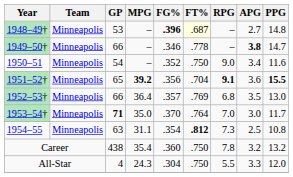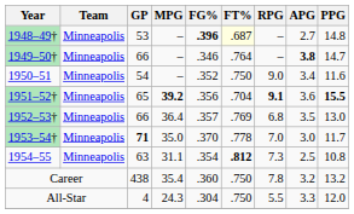 <table class="wikitable sortable" style="font-size:95%; text-align:right;">
 <tr>
 <th>Year</th>
 <th>Team</th>
 <th>GP</th>
 <th>MPG</th>
 <th>FG%</th>
 <th>FT%</th>
 <th>RPG</th>
 <th>APG</th>
 <th>PPG</th>
 </tr>
 <tr>
 <td style="text-align:left;background:#afe6ba;"><a href='#'>1948–49</a>†</td>
 <td style="text-align:left;"><a href='#'>Minneapolis</a></td>
 <td>53</td>
 <td>–</td>
 <td><strong>.396</strong></td>
 <td style="background: lightyellow;">.687</td>
 <td>–</td>
 <td>2.7</td>
 <td>14.8</td>
 </tr>
 <tr>
 <td style="text-align:left;background:#afe6ba;"><a href='#'>1949–50</a>†</td>
 <td style="text-align:left;"><a href='#'>Minneapolis</a></td>
 <td>66</td>
 <td>–</td>
 <td>.346</td>
-<td>.778</td>
+<td>.764</td>
 <td>–</td>
 <td><strong>3.8</strong></td>
 <td>14.7</td>
 </tr>
 <tr>
 <td style="text-align:left;"><a href='#'>1950–51</a></td>
 <td style="text-align:left;"><a href='#'>Minneapolis</a></td>
 <td>54</td>
 <td>–</td>
 <td>.352</td>
 <td>.750</td>
 <td>9.0</td>
 <td>3.4</td>
 <td>11.6</td>
 </tr>
 <tr>
 <td style="text-align:left;background:#afe6ba;"><a href='#'>1951–52</a>†</td>
 <td style="text-align:left;"><a href='#'>Minneapolis</a></td>
 <td>65</td>
 <td><strong>39.2</strong></td>
 <td>.356</td>
 <td>.704</td>
 <td><strong>9.1</strong></td>
 <td>3.6</td>
 <td><strong>15.5</strong></td>
 </tr>
 <tr>
 <td style="text-align:left;background:#afe6ba;"><a href='#'>1952–53</a>†</td>
 <td style="text-align:left;"><a href='#'>Minneapolis</a></td>
 <td>66</td>
 <td>36.4</td>
 <td>.357</td>
 <td>.769</td>
 <td>6.8</td>
 <td>3.5</td>
 <td>13.0</td>
 </tr>
 <tr>
 <td style="text-align:left;background:#afe6ba;"><a href='#'>1953–54</a>†</td>
 <td style="text-align:left;"><a href='#'>Minneapolis</a></td>
 <td><strong>71</strong></td>
 <td>35.0</td>
 <td>.370</td>
-<td>.764</td>
+<td>.778</td>
 <td>7.0</td>
 <td>3.0</td>
 <td>11.7</td>
 </tr>
 <tr>
 <td style="text-align:left;"><a href='#'>1954–55</a></td>
 <td style="text-align:left;"><a href='#'>Minneapolis</a></td>
 <td>63</td>
 <td>31.1</td>
 <td>.354</td>
 <td><strong>.812</strong></td>
 <td>7.3</td>
 <td>2.5</td>
 <td>10.8</td>
 </tr>
 <tr>
 <td style="text-align:center;" colspan="2">Career</td>
 <td>438</td>
 <td>35.4</td>
 <td>.360</td>
 <td>.750</td>
 <td>7.8</td>
 <td>3.2</td>
 <td>13.2</td>
 </tr>
 <tr>
 <td style="text-align:center;" colspan="2">All-Star</td>
 <td>4</td>
 <td>24.3</td>
 <td>.304</td>
 <td>.750</td>
 <td>5.5</td>
 <td>3.3</td>
 <td>12.0</td>
 </tr>
 <tr>
 </tr>
 </table>
